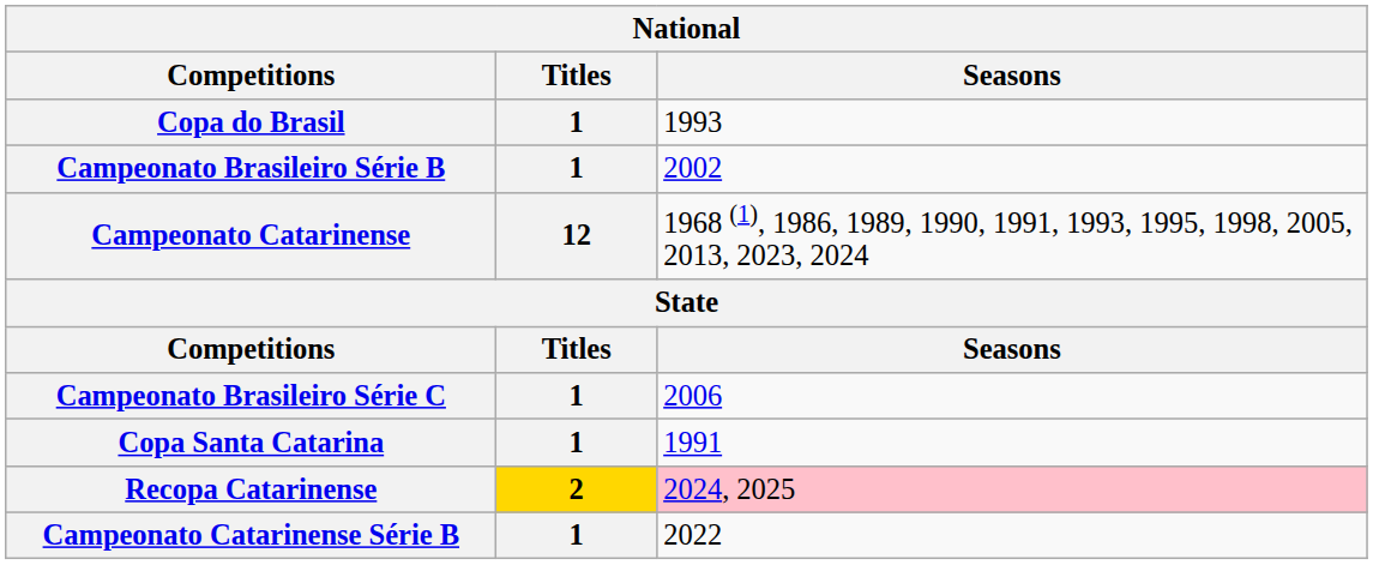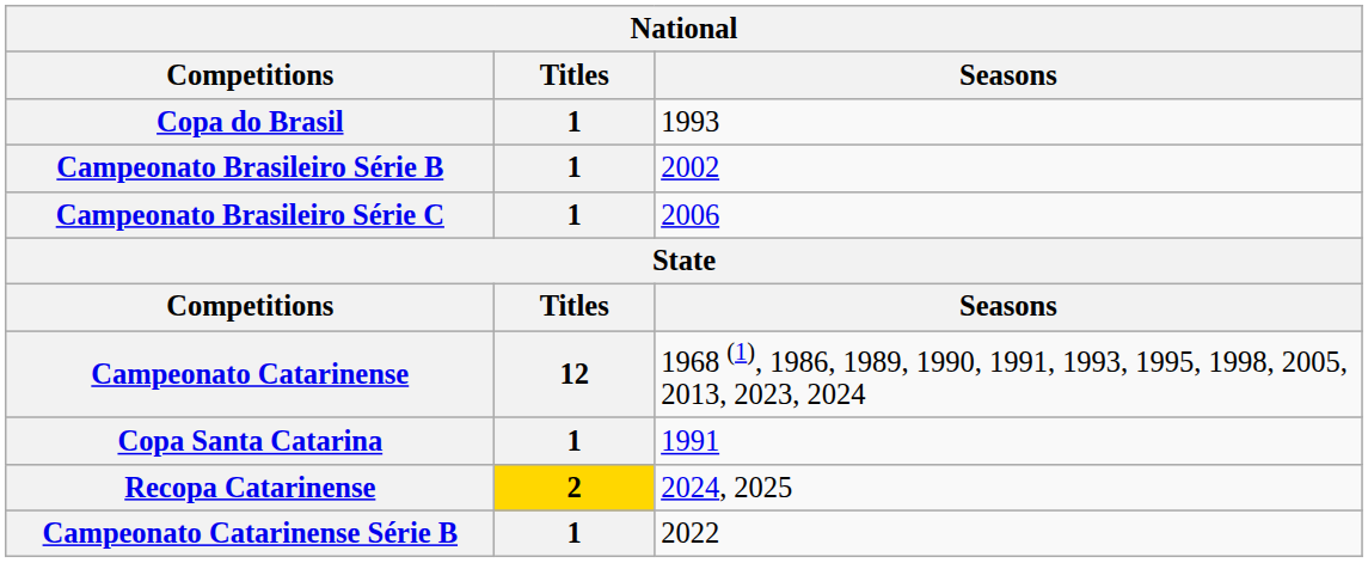 <table class="wikitable">
 <tr>
 <th colspan="3">National</th>
 </tr>
 <tr>
 <th style="width:260px">Competitions</th>
 <th style="width:80px">Titles</th>
 <th style="width:380px">Seasons</th>
 </tr>
 <tr>
 <th><a href='#'>Copa do Brasil</a></th>
 <th>1</th>
 <td>1993</td>
 </tr>
 <tr>
 <th><a href='#'>Campeonato Brasileiro Série B</a></th>
 <th>1</th>
 <td><a href='#'>2002</a></td>
 </tr>
 <tr>
-<th><a href='#'>Campeonato Catarinense</a></th>
-<th>12</th>
-<td>1968 <sup>(<a href='#'>1</a>)</sup>, 1986, 1989, 1990, 1991, 1993, 1995, 1998, 2005, 2013, 2023, 2024</td>
+<th><a href='#'>Campeonato Brasileiro Série C</a></th>
+<th>1</th>
+<td><a href='#'>2006</a></td>
 </tr>
 <tr>
 <th colspan="3">State</th>
 </tr>
 <tr>
 <th style="width:260px">Competitions</th>
 <th style="width:80px">Titles</th>
 <th style="width:380px">Seasons</th>
 </tr>
 <tr>
-<th><a href='#'>Campeonato Brasileiro Série C</a></th>
-<th>1</th>
-<td><a href='#'>2006</a></td>
+<th><a href='#'>Campeonato Catarinense</a></th>
+<th>12</th>
+<td>1968 <sup>(<a href='#'>1</a>)</sup>, 1986, 1989, 1990, 1991, 1993, 1995, 1998, 2005, 2013, 2023, 2024</td>
 </tr>
 <tr>
 <th><a href='#'>Copa Santa Catarina</a></th>
 <th>1</th>
 <td><a href='#'>1991</a></td>
 </tr>
 <tr>
 <th><a href='#'>Recopa Catarinense</a></th>
 <td bgcolor="gold" style="text-align:center"><strong>2</strong></td>
-<td style="background: pink;"><a href='#'>2024</a>, 2025</td>
+<td><a href='#'>2024</a>, 2025</td>
 </tr>
 <tr>
 <th><a href='#'>Campeonato Catarinense Série B</a></th>
 <th>1</th>
 <td>2022</td>
 </tr>
 </table>
